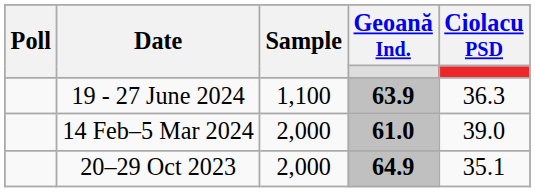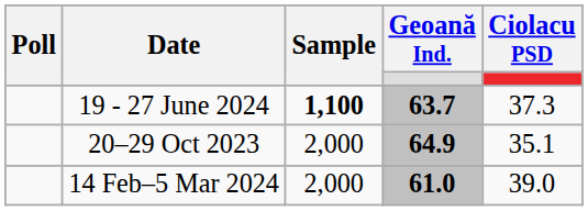 <table class="wikitable sortable" style="text-align:center;font-size:85%;line-height:14px;">
 <tr>
 <th rowspan="2">Poll</th>
 <th rowspan="2">Date</th>
 <th rowspan="2" style="width:35px;">Sample</th>
 <th class="unsortable" style="width:20px;"><a href='#'>Geoană</a><br><small><a href='#'>Ind.</a></small></th>
 <th class="unsortable" style="width:20px;"><a href='#'>Ciolacu</a><br><small><a href='#'>PSD</a></small></th>
 </tr>
 <tr>
 <th style="background:#DDDDDD; "></th>
 <th style="background:#ED262B; "></th>
 </tr>
 <tr>
 <td></td>
 <td>19 - 27 June 2024</td>
-<td>1,100</td>
-<td style="background:#C0C0C0"><strong>63.9</strong></td>
-<td>36.3</td>
+<td><strong>1,100</strong></td>
+<td style="background:#C0C0C0"><strong>63.7</strong></td>
+<td>37.3</td>
+</tr>
+<tr>
+<td></td>
+<td>20–29 Oct 2023</td>
+<td>2,000</td>
+<td style="background:#C0C0C0"><strong>64.9</strong></td>
+<td>35.1</td>
 </tr>
 <tr>
 <td></td>
 <td>14 Feb–5 Mar 2024</td>
 <td>2,000</td>
 <td style="background:#C0C0C0"><strong>61.0</strong></td>
 <td>39.0</td>
 </tr>
-<tr>
-<td></td>
-<td>20–29 Oct 2023</td>
-<td>2,000</td>
-<td style="background:#C0C0C0"><strong>64.9</strong></td>
-<td>35.1</td>
-</tr>
 </table>
